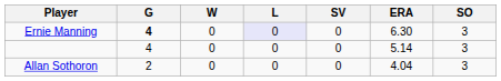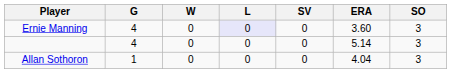 <table class="wikitable sortable">
 <tr>
 <th bgcolor="#DDDDFF" width="16%">Player</th>
 <th bgcolor="#DDDDFF" width="9%">G</th>
 <th bgcolor="#DDDDFF" width="9%">W</th>
 <th bgcolor="#DDDDFF" width="9%">L</th>
 <th bgcolor="#DDDDFF" width="9%">SV</th>
 <th bgcolor="#DDDDFF" width="9%">ERA</th>
 <th bgcolor="#DDDDFF" width="9%">SO</th>
 </tr>
 <tr align="center">
 <td><a href='#'>Ernie Manning</a></td>
-<td><strong>4</strong></td>
+<td>4</td>
 <td>0</td>
 <td style="background: lavender;">0</td>
 <td>0</td>
-<td>6.30</td>
+<td>3.60</td>
 <td>3</td>
 </tr>
 <tr align=center>
 <td></td>
 <td>4</td>
 <td>0</td>
 <td>0</td>
 <td>0</td>
 <td>5.14</td>
 <td>3</td>
 </tr>
 <tr align="center">
 <td><a href='#'>Allan Sothoron</a></td>
-<td>2</td>
+<td>1</td>
 <td>0</td>
 <td>0</td>
 <td>0</td>
 <td>4.04</td>
 <td>3</td>
 </tr>
 </table>
